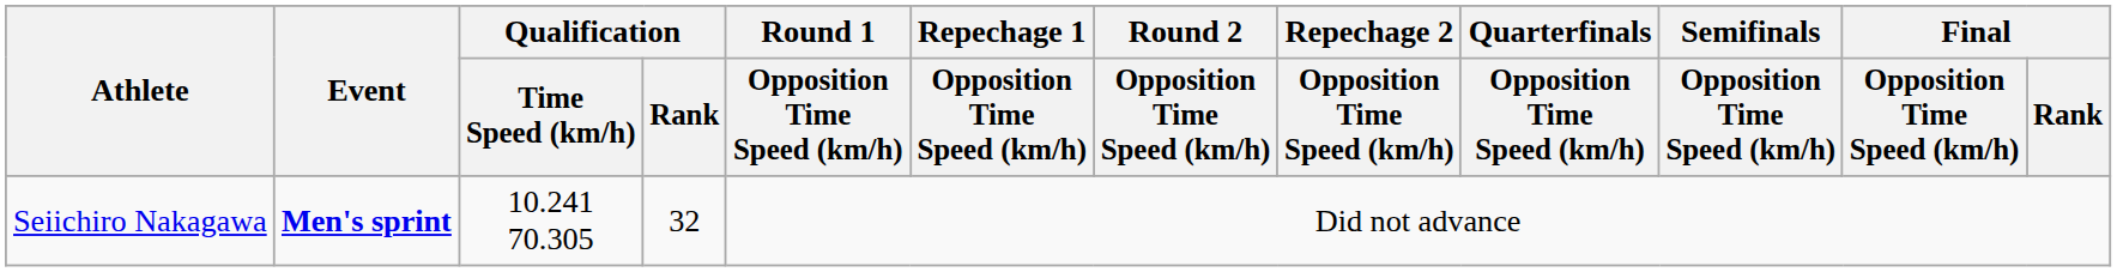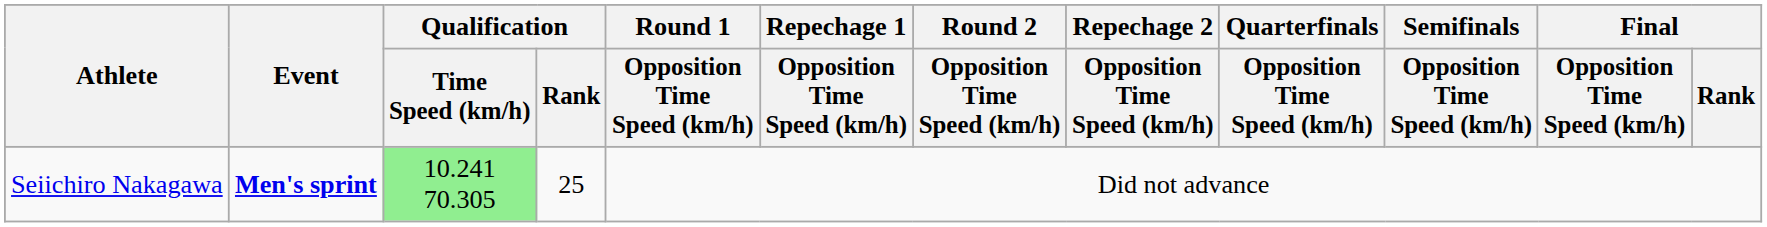 <table class="wikitable" style="font-size:90%">
 <tr>
 <th rowspan=2>Athlete</th>
 <th rowspan=2>Event</th>
 <th colspan=2>Qualification</th>
 <th>Round 1</th>
 <th>Repechage 1</th>
 <th>Round 2</th>
 <th>Repechage 2</th>
 <th>Quarterfinals</th>
 <th>Semifinals</th>
 <th colspan=2>Final</th>
 </tr>
 <tr style="font-size:95%">
 <th>Time<br>Speed (km/h)</th>
 <th>Rank</th>
 <th>Opposition<br>Time<br>Speed (km/h)</th>
 <th>Opposition<br>Time<br>Speed (km/h)</th>
 <th>Opposition<br>Time<br>Speed (km/h)</th>
 <th>Opposition<br>Time<br>Speed (km/h)</th>
 <th>Opposition<br>Time<br>Speed (km/h)</th>
 <th>Opposition<br>Time<br>Speed (km/h)</th>
 <th>Opposition<br>Time<br>Speed (km/h)</th>
 <th>Rank</th>
 </tr>
 <tr align=center>
 <td align=left><a href='#'>Seiichiro Nakagawa</a></td>
 <td align=left><strong><a href='#'>Men's sprint</a></strong></td>
-<td>10.241<br>70.305</td>
-<td>32</td>
+<td style="background: lightgreen;">10.241<br>70.305</td>
+<td>25</td>
 <td colspan=8>Did not advance</td>
 </tr>
 </table>
